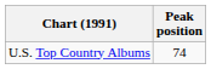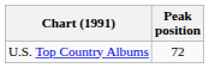 <table class="wikitable">
 <tr>
 <th>Chart (1991)</th>
 <th>Peak<br>position</th>
 </tr>
 <tr>
 <td>U.S. <a href='#'>Top Country Albums</a></td>
-<td align="center">74</td>
+<td align="center">72</td>
 </tr>
 </table>
